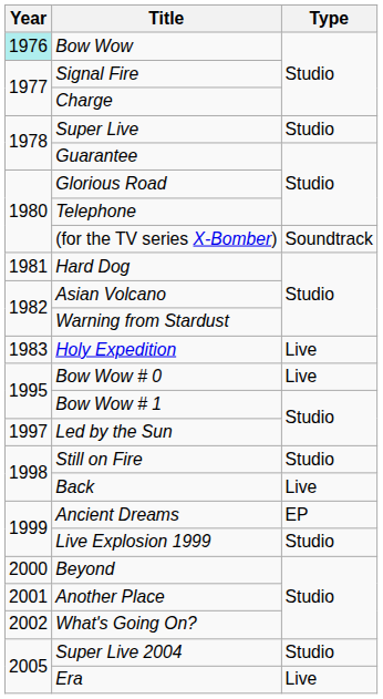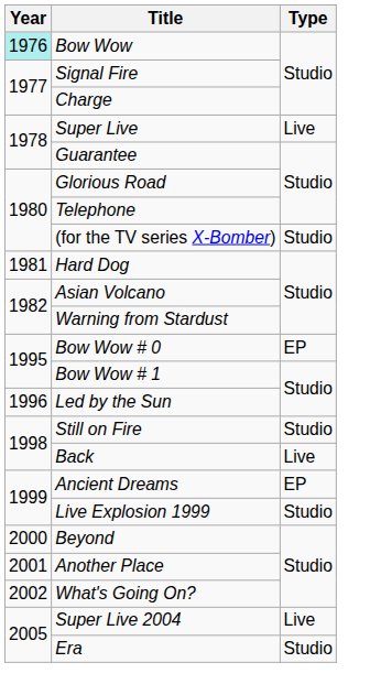 <table class="wikitable">
 <tr>
 <th>Year</th>
 <th>Title</th>
 <th>Type</th>
 </tr>
 <tr>
 <td style="background: paleturquoise;">1976</td>
 <td><em>Bow Wow</em></td>
 <td rowspan="3">Studio</td>
 </tr>
 <tr>
 <td rowspan="2">1977</td>
 <td><em>Signal Fire</em></td>
 </tr>
 <tr>
 <td><em>Charge</em></td>
 </tr>
 <tr>
 <td rowspan="2">1978</td>
 <td><em>Super Live</em></td>
-<td>Studio</td>
+<td>Live</td>
 </tr>
 <tr>
 <td><em>Guarantee</em></td>
 <td rowspan="3">Studio</td>
 </tr>
 <tr>
 <td rowspan="3">1980</td>
 <td><em>Glorious Road</em></td>
 </tr>
 <tr>
 <td><em>Telephone</em></td>
 </tr>
 <tr>
 <td> (for the TV series <em><a href='#'>X-Bomber</a></em>)</td>
-<td>Soundtrack</td>
+<td>Studio</td>
 </tr>
 <tr>
 <td>1981</td>
 <td><em>Hard Dog</em></td>
 <td rowspan="3">Studio</td>
 </tr>
 <tr>
 <td rowspan="2">1982</td>
 <td><em>Asian Volcano</em></td>
 </tr>
 <tr>
 <td><em>Warning from Stardust</em></td>
 </tr>
 <tr>
-<td>1983</td>
-<td><em><a href='#'>Holy Expedition</a></em></td>
-<td>Live</td>
-</tr>
-<tr>
 <td rowspan="2">1995</td>
 <td><em>Bow Wow # 0</em></td>
-<td>Live</td>
+<td>EP</td>
 </tr>
 <tr>
 <td><em>Bow Wow # 1</em></td>
 <td rowspan="2">Studio</td>
 </tr>
 <tr>
-<td>1997</td>
+<td>1996</td>
 <td><em>Led by the Sun</em></td>
 </tr>
 <tr>
 <td rowspan="2">1998</td>
 <td><em>Still on Fire</em></td>
 <td>Studio</td>
 </tr>
 <tr>
 <td><em>Back</em></td>
 <td>Live</td>
 </tr>
 <tr>
 <td rowspan="2">1999</td>
 <td><em>Ancient Dreams</em></td>
 <td>EP</td>
 </tr>
 <tr>
 <td><em>Live Explosion 1999</em></td>
 <td>Studio</td>
 </tr>
 <tr>
 <td>2000</td>
 <td><em>Beyond</em></td>
 <td rowspan="3">Studio</td>
 </tr>
 <tr>
 <td>2001</td>
 <td><em>Another Place</em></td>
 </tr>
 <tr>
 <td>2002</td>
 <td><em>What's Going On?</em></td>
 </tr>
 <tr>
 <td rowspan="2">2005</td>
 <td><em>Super Live 2004</em></td>
-<td>Studio</td>
+<td>Live</td>
 </tr>
 <tr>
 <td><em>Era</em></td>
-<td>Live</td>
+<td>Studio</td>
 </tr>
 </table>
